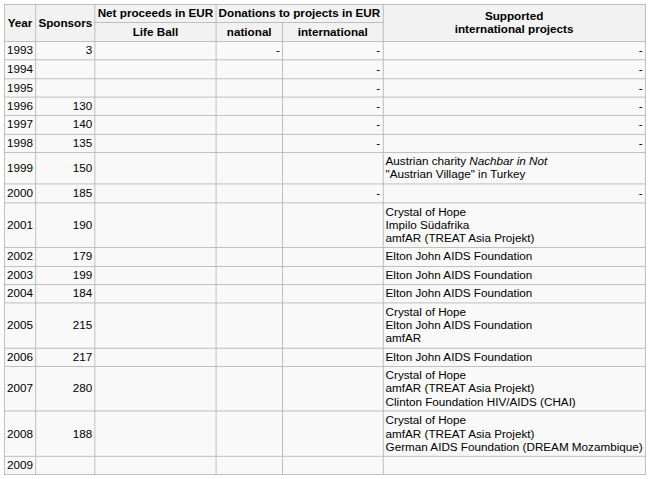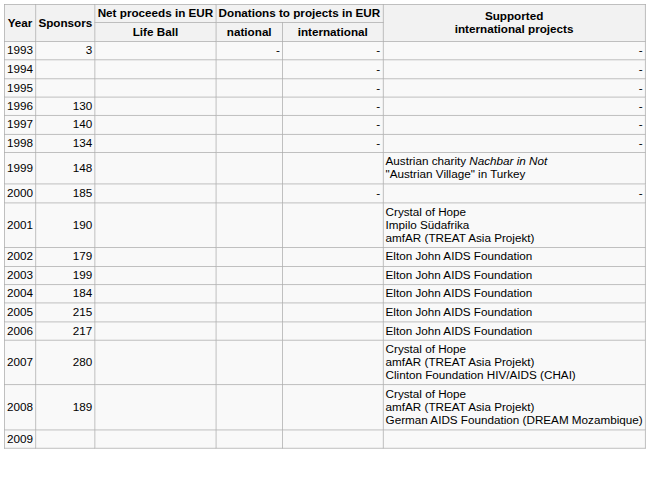 <table class="wikitable" style="text-align:right;">
 <tr>
 <th rowspan="2">Year</th>
 <th rowspan="2">Sponsors</th>
 <th colspan="1" align="center">Net proceeds in EUR</th>
 <th colspan="2" align="center">Donations to projects in EUR</th>
 <th rowspan="2" align="center">Supported<br>international projects</th>
 </tr>
 <tr>
 <th>Life Ball</th>
 <th>national</th>
 <th>international</th>
 </tr>
 <tr>
 <td>1993</td>
 <td>3</td>
 <td></td>
 <td> -</td>
 <td>-</td>
 <td>-</td>
 </tr>
 <tr>
 <td>1994</td>
 <td></td>
 <td></td>
 <td></td>
 <td>-</td>
 <td>-</td>
 </tr>
 <tr>
 <td>1995</td>
 <td></td>
 <td></td>
 <td></td>
 <td>-</td>
 <td>-</td>
 </tr>
 <tr>
 <td>1996</td>
 <td>130</td>
 <td></td>
 <td></td>
 <td>-</td>
 <td>-</td>
 </tr>
 <tr>
 <td>1997</td>
 <td>140</td>
 <td></td>
 <td></td>
 <td>-</td>
 <td>-</td>
 </tr>
 <tr>
 <td>1998</td>
-<td>135</td>
+<td>134</td>
 <td></td>
 <td></td>
 <td>-</td>
 <td>-</td>
 </tr>
 <tr>
 <td>1999</td>
-<td>150</td>
+<td>148</td>
 <td></td>
 <td></td>
 <td></td>
 <td align="left">Austrian charity <em>Nachbar in Not</em><br>"Austrian Village" in Turkey</td>
 </tr>
 <tr>
 <td>2000</td>
 <td>185</td>
 <td></td>
 <td></td>
 <td>-</td>
 <td>-</td>
 </tr>
 <tr>
 <td>2001</td>
 <td>190</td>
 <td></td>
 <td></td>
 <td></td>
 <td align="left">Crystal of Hope<br>Impilo Südafrika<br>amfAR (TREAT Asia Projekt)</td>
 </tr>
 <tr>
 <td>2002</td>
 <td>179</td>
 <td></td>
 <td></td>
 <td></td>
 <td align="left">Elton John AIDS Foundation</td>
 </tr>
 <tr>
 <td>2003</td>
 <td>199</td>
 <td></td>
 <td></td>
 <td></td>
 <td align="left">Elton John AIDS Foundation</td>
 </tr>
 <tr>
 <td>2004</td>
 <td>184</td>
 <td></td>
 <td></td>
 <td></td>
 <td align="left">Elton John AIDS Foundation</td>
 </tr>
 <tr>
 <td>2005</td>
 <td>215</td>
 <td></td>
 <td></td>
 <td></td>
-<td align="left">Crystal of Hope<br>Elton John AIDS Foundation<br>amfAR</td>
+<td align="left">Elton John AIDS Foundation</td>
 </tr>
 <tr>
 <td>2006</td>
 <td>217</td>
 <td></td>
 <td></td>
 <td></td>
 <td align="left">Elton John AIDS Foundation</td>
 </tr>
 <tr>
 <td>2007</td>
 <td>280</td>
 <td></td>
 <td></td>
 <td></td>
 <td align="left">Crystal of Hope<br>amfAR (TREAT Asia Projekt)<br>Clinton Foundation HIV/AIDS (CHAI)</td>
 </tr>
 <tr>
 <td>2008</td>
-<td>188</td>
+<td>189</td>
 <td></td>
 <td></td>
 <td></td>
 <td align="left">Crystal of Hope<br>amfAR (TREAT Asia Projekt)<br>German AIDS Foundation (DREAM Mozambique)</td>
 </tr>
 <tr>
 <td>2009</td>
 <td></td>
 <td></td>
 <td></td>
 <td></td>
 <td align="left"></td>
 </tr>
 </table>
